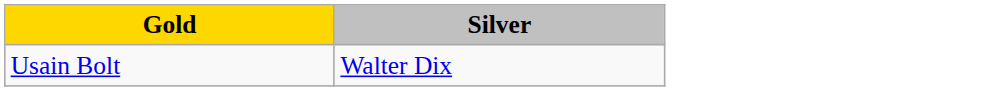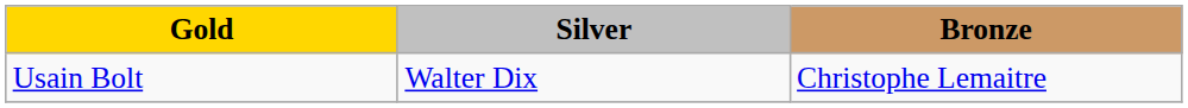 <table class="wikitable" style="text-align:left">
 <tr align="center">
 <td width=200 bgcolor=gold><strong>Gold</strong></td>
 <td width=200 bgcolor=silver><strong>Silver</strong></td>
+<td width=200 bgcolor=CC9966><strong>Bronze</strong></td>
 </tr>
 <tr>
 <td><a href='#'>Usain Bolt</a><br><em></em></td>
 <td><a href='#'>Walter Dix</a><br><em></em></td>
+<td><a href='#'>Christophe Lemaitre</a><br><em></em></td>
 </tr>
 </table>
